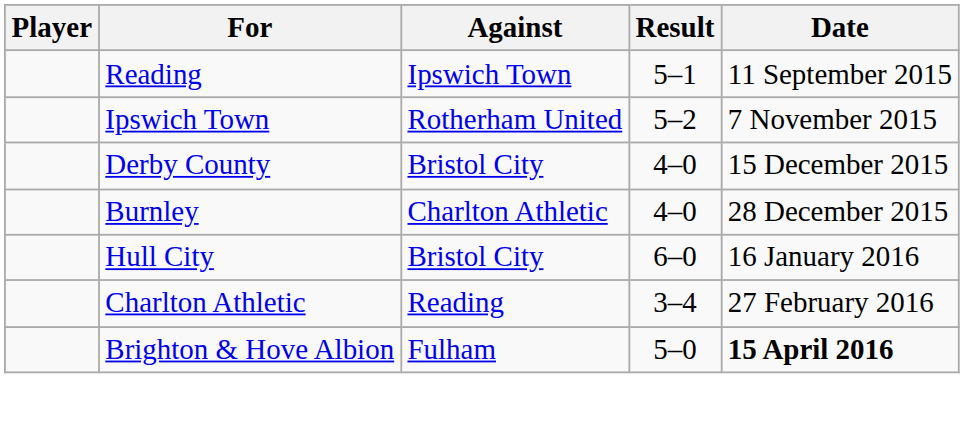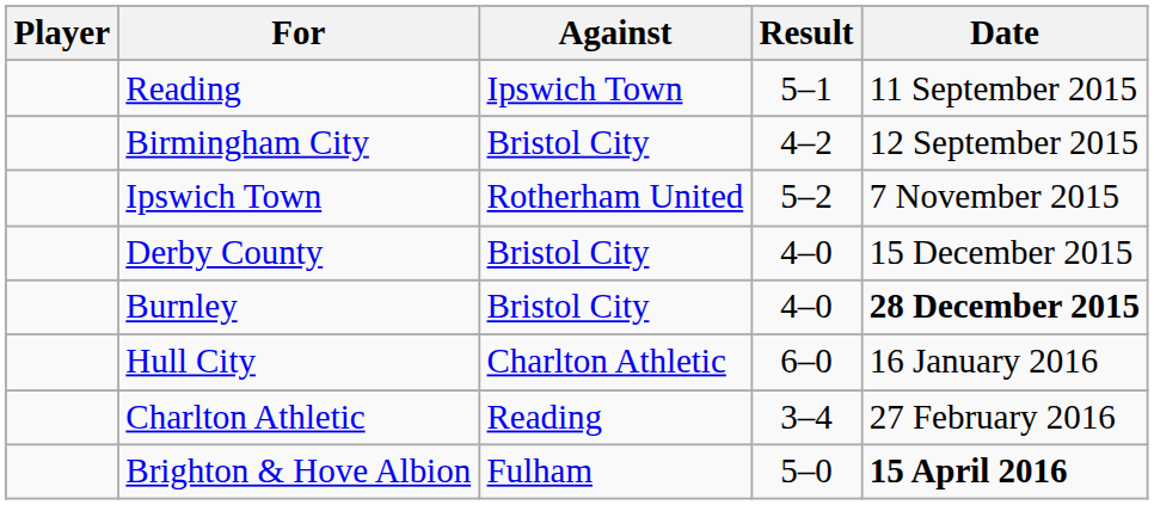 <table class="wikitable sortable">
 <tr>
 <th>Player</th>
 <th>For</th>
 <th>Against</th>
 <th style="text-align:center;">Result</th>
 <th>Date</th>
 </tr>
 <tr>
 <td> </td>
 <td><a href='#'>Reading</a></td>
 <td><a href='#'>Ipswich Town</a></td>
 <td style="text-align:center;">5–1</td>
 <td>11 September 2015</td>
+</tr>
+<tr>
+<td> </td>
+<td><a href='#'>Birmingham City</a></td>
+<td><a href='#'>Bristol City</a></td>
+<td style="text-align:center;">4–2</td>
+<td>12 September 2015</td>
 </tr>
 <tr>
 <td> </td>
 <td><a href='#'>Ipswich Town</a></td>
 <td><a href='#'>Rotherham United</a></td>
 <td style="text-align:center;">5–2</td>
 <td>7 November 2015</td>
 </tr>
 <tr>
 <td> </td>
 <td><a href='#'>Derby County</a></td>
 <td><a href='#'>Bristol City</a></td>
 <td style="text-align:center;">4–0</td>
 <td>15 December 2015</td>
 </tr>
 <tr>
 <td> </td>
 <td><a href='#'>Burnley</a></td>
-<td><a href='#'>Charlton Athletic</a></td>
+<td><a href='#'>Bristol City</a></td>
 <td style="text-align:center;">4–0</td>
-<td>28 December 2015</td>
+<td><strong>28 December 2015</strong></td>
 </tr>
 <tr>
 <td> </td>
 <td><a href='#'>Hull City</a></td>
-<td><a href='#'>Bristol City</a></td>
+<td><a href='#'>Charlton Athletic</a></td>
 <td style="text-align:center;">6–0</td>
 <td>16 January 2016</td>
 </tr>
 <tr>
 <td> </td>
 <td><a href='#'>Charlton Athletic</a></td>
 <td><a href='#'>Reading</a></td>
 <td style="text-align:center;">3–4</td>
 <td>27 February 2016</td>
 </tr>
 <tr>
 <td> </td>
 <td><a href='#'>Brighton & Hove Albion</a></td>
 <td><a href='#'>Fulham</a></td>
 <td style="text-align:center;">5–0</td>
 <td><strong>15 April 2016</strong></td>
 </tr>
 </table>
